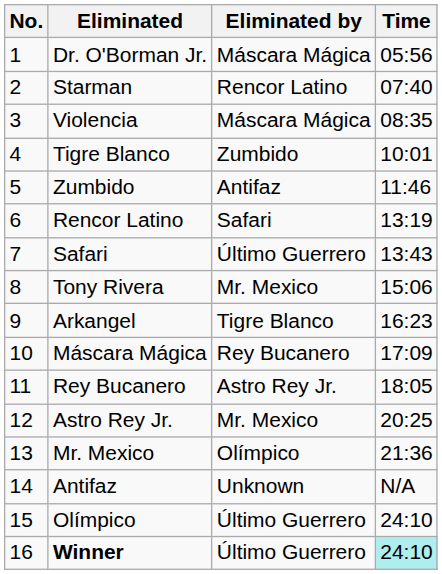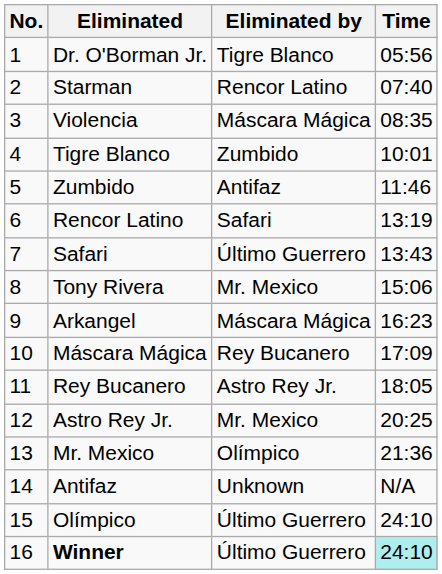 <table class="wikitable">
 <tr>
 <th><strong>No.</strong></th>
 <th><strong>Eliminated</strong></th>
 <th><strong>Eliminated by</strong></th>
 <th><strong>Time</strong></th>
 </tr>
 <tr>
 <td>1</td>
 <td>Dr. O'Borman Jr.</td>
-<td>Máscara Mágica</td>
+<td>Tigre Blanco</td>
 <td>05:56</td>
 </tr>
 <tr>
 <td>2</td>
 <td>Starman</td>
 <td>Rencor Latino</td>
 <td>07:40</td>
 </tr>
 <tr>
 <td>3</td>
 <td>Violencia</td>
 <td>Máscara Mágica</td>
 <td>08:35</td>
 </tr>
 <tr>
 <td>4</td>
 <td>Tigre Blanco</td>
 <td>Zumbido</td>
 <td>10:01</td>
 </tr>
 <tr>
 <td>5</td>
 <td>Zumbido</td>
 <td>Antifaz</td>
 <td>11:46</td>
 </tr>
 <tr>
 <td>6</td>
 <td>Rencor Latino</td>
 <td>Safari</td>
 <td>13:19</td>
 </tr>
 <tr>
 <td>7</td>
 <td>Safari</td>
 <td>Último Guerrero</td>
 <td>13:43</td>
 </tr>
 <tr>
 <td>8</td>
 <td>Tony Rivera</td>
 <td>Mr. Mexico</td>
 <td>15:06</td>
 </tr>
 <tr>
 <td>9</td>
 <td>Arkangel</td>
-<td>Tigre Blanco</td>
+<td>Máscara Mágica</td>
 <td>16:23</td>
 </tr>
 <tr>
 <td>10</td>
 <td>Máscara Mágica</td>
 <td>Rey Bucanero</td>
 <td>17:09</td>
 </tr>
 <tr>
 <td>11</td>
 <td>Rey Bucanero</td>
 <td>Astro Rey Jr.</td>
 <td>18:05</td>
 </tr>
 <tr>
 <td>12</td>
 <td>Astro Rey Jr.</td>
 <td>Mr. Mexico</td>
 <td>20:25</td>
 </tr>
 <tr>
 <td>13</td>
 <td>Mr. Mexico</td>
 <td>Olímpico</td>
 <td>21:36</td>
 </tr>
 <tr>
 <td>14</td>
 <td>Antifaz</td>
 <td>Unknown</td>
 <td>N/A</td>
 </tr>
 <tr>
 <td>15</td>
 <td>Olímpico</td>
 <td>Último Guerrero</td>
 <td>24:10</td>
 </tr>
 <tr>
 <td>16</td>
 <td><strong>Winner</strong></td>
 <td>Último Guerrero</td>
 <td style="background: paleturquoise;">24:10</td>
 </tr>
 </table>
